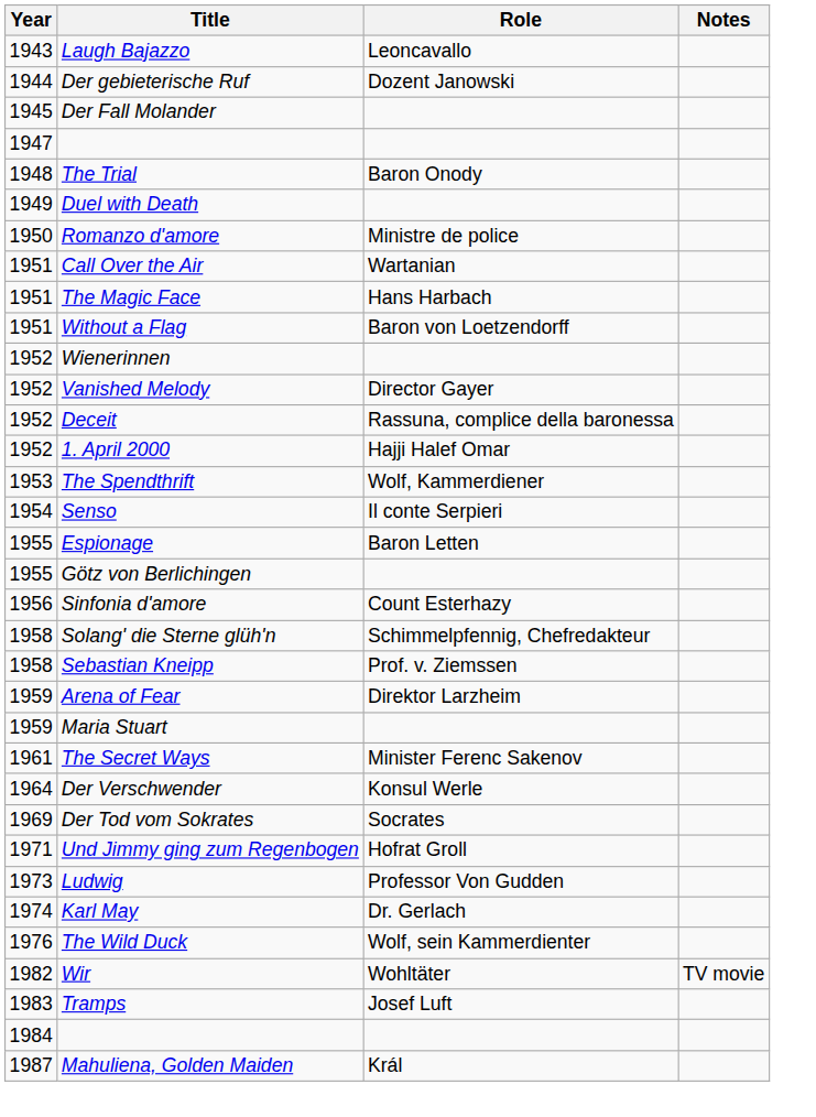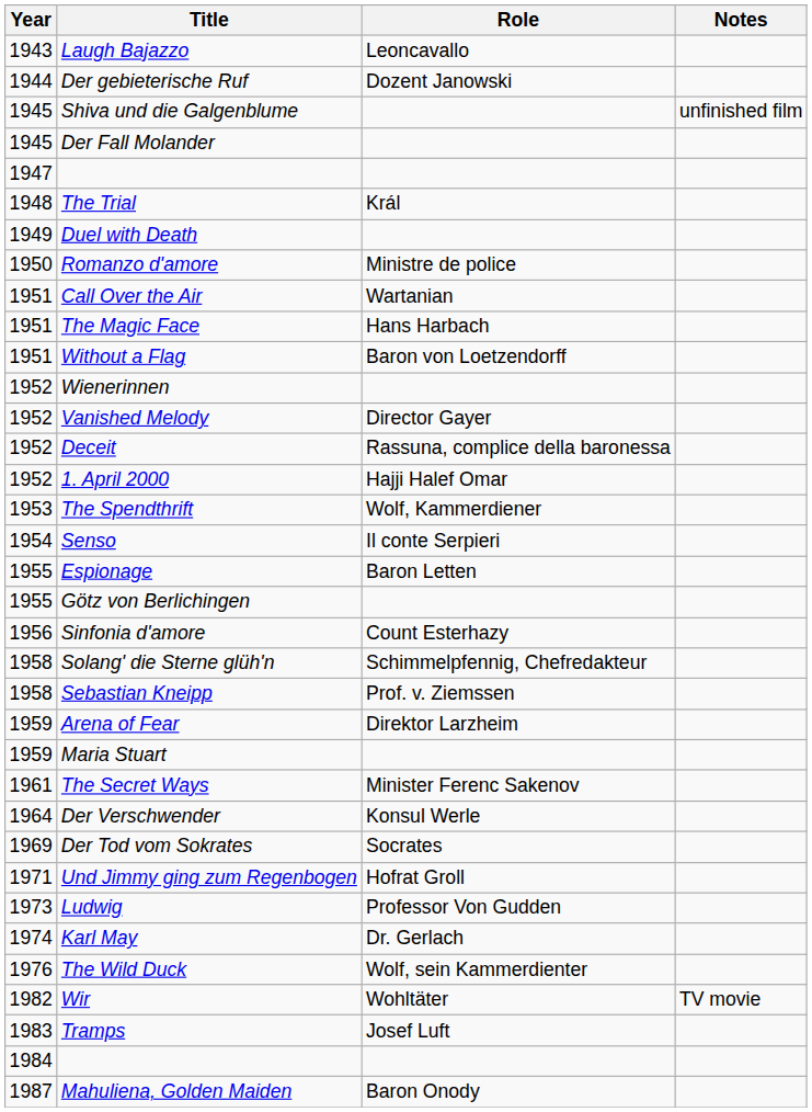 <table class="wikitable sortable">
 <tr>
 <th>Year</th>
 <th>Title</th>
 <th>Role</th>
 <th class="unsortable">Notes</th>
 </tr>
 <tr>
 <td>1943</td>
 <td><em><a href='#'>Laugh Bajazzo</a></em></td>
 <td>Leoncavallo</td>
 <td></td>
 </tr>
 <tr>
 <td>1944</td>
 <td><em>Der gebieterische Ruf</em></td>
 <td>Dozent Janowski</td>
 <td></td>
 </tr>
 <tr>
 <td>1945</td>
+<td><em>Shiva und die Galgenblume</em></td>
+<td></td>
+<td>unfinished film</td>
+</tr>
+<tr>
+<td>1945</td>
 <td><em>Der Fall Molander</em></td>
 <td></td>
 <td></td>
 </tr>
 <tr>
 <td>1947</td>
 <td><em></em></td>
 <td></td>
 <td></td>
 </tr>
 <tr>
 <td>1948</td>
 <td><em><a href='#'>The Trial</a></em></td>
-<td>Baron Onody</td>
+<td>Král</td>
 <td></td>
 </tr>
 <tr>
 <td>1949</td>
 <td><em><a href='#'>Duel with Death</a></em></td>
 <td></td>
 <td></td>
 </tr>
 <tr>
 <td>1950</td>
 <td><em><a href='#'>Romanzo d'amore</a></em></td>
 <td>Ministre de police</td>
 <td></td>
 </tr>
 <tr>
 <td>1951</td>
 <td><em><a href='#'>Call Over the Air</a></em></td>
 <td>Wartanian</td>
 <td></td>
 </tr>
 <tr>
 <td>1951</td>
 <td><em><a href='#'>The Magic Face</a></em></td>
 <td>Hans Harbach</td>
 <td></td>
 </tr>
 <tr>
 <td>1951</td>
 <td><em><a href='#'>Without a Flag</a></em></td>
 <td>Baron von Loetzendorff</td>
 <td></td>
 </tr>
 <tr>
 <td>1952</td>
 <td><em>Wienerinnen</em></td>
 <td></td>
 <td></td>
 </tr>
 <tr>
 <td>1952</td>
 <td><em><a href='#'>Vanished Melody</a></em></td>
 <td>Director Gayer</td>
 <td></td>
 </tr>
 <tr>
 <td>1952</td>
 <td><em><a href='#'>Deceit</a></em></td>
 <td>Rassuna, complice della baronessa</td>
 <td></td>
 </tr>
 <tr>
 <td>1952</td>
 <td><em><a href='#'>1. April 2000</a></em></td>
 <td>Hajji Halef Omar</td>
 <td></td>
 </tr>
 <tr>
 <td>1953</td>
 <td><em><a href='#'>The Spendthrift</a></em></td>
 <td>Wolf, Kammerdiener</td>
 <td></td>
 </tr>
 <tr>
 <td>1954</td>
 <td><em><a href='#'>Senso</a></em></td>
 <td>Il conte Serpieri</td>
 <td></td>
 </tr>
 <tr>
 <td>1955</td>
 <td><em><a href='#'>Espionage</a></em></td>
 <td>Baron Letten</td>
 <td></td>
 </tr>
 <tr>
 <td>1955</td>
 <td><em>Götz von Berlichingen</em></td>
 <td></td>
 <td></td>
 </tr>
 <tr>
 <td>1956</td>
 <td><em>Sinfonia d'amore</em></td>
 <td>Count Esterhazy</td>
 <td></td>
 </tr>
 <tr>
 <td>1958</td>
 <td><em>Solang' die Sterne glüh'n</em></td>
 <td>Schimmelpfennig, Chefredakteur</td>
 <td></td>
 </tr>
 <tr>
 <td>1958</td>
 <td><em><a href='#'>Sebastian Kneipp</a></em></td>
 <td>Prof. v. Ziemssen</td>
 <td></td>
 </tr>
 <tr>
 <td>1959</td>
 <td><em><a href='#'>Arena of Fear</a></em></td>
 <td>Direktor Larzheim</td>
 <td></td>
 </tr>
 <tr>
 <td>1959</td>
 <td><em>Maria Stuart</em></td>
 <td></td>
 <td></td>
 </tr>
 <tr>
 <td>1961</td>
 <td><em><a href='#'>The Secret Ways</a></em></td>
 <td>Minister Ferenc Sakenov</td>
 <td></td>
 </tr>
 <tr>
 <td>1964</td>
 <td><em>Der Verschwender</em></td>
 <td>Konsul Werle</td>
 <td></td>
 </tr>
 <tr>
 <td>1969</td>
 <td><em>Der Tod vom Sokrates</em></td>
 <td>Socrates</td>
 <td></td>
 </tr>
 <tr>
 <td>1971</td>
 <td><em><a href='#'>Und Jimmy ging zum Regenbogen</a></em></td>
 <td>Hofrat Groll</td>
 <td></td>
 </tr>
 <tr>
 <td>1973</td>
 <td><em><a href='#'>Ludwig</a></em></td>
 <td>Professor Von Gudden</td>
 <td></td>
 </tr>
 <tr>
 <td>1974</td>
 <td><em><a href='#'>Karl May</a></em></td>
 <td>Dr. Gerlach</td>
 <td></td>
 </tr>
 <tr>
 <td>1976</td>
 <td><em><a href='#'>The Wild Duck</a></em></td>
 <td>Wolf, sein Kammerdienter</td>
 <td></td>
 </tr>
 <tr>
 <td>1982</td>
 <td><em><a href='#'>Wir</a></em></td>
 <td>Wohltäter</td>
 <td>TV movie</td>
 </tr>
 <tr>
 <td>1983</td>
 <td><em><a href='#'>Tramps</a></em></td>
 <td>Josef Luft</td>
 <td></td>
 </tr>
 <tr>
 <td>1984</td>
 <td><em></em></td>
 <td></td>
 <td></td>
 </tr>
 <tr>
 <td>1987</td>
 <td><em><a href='#'>Mahuliena, Golden Maiden</a></em></td>
-<td>Král</td>
+<td>Baron Onody</td>
 <td></td>
 </tr>
 </table>
